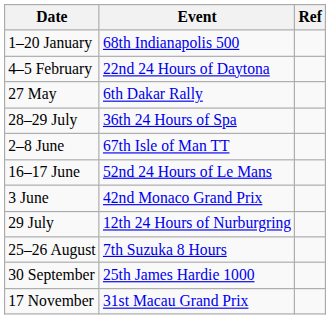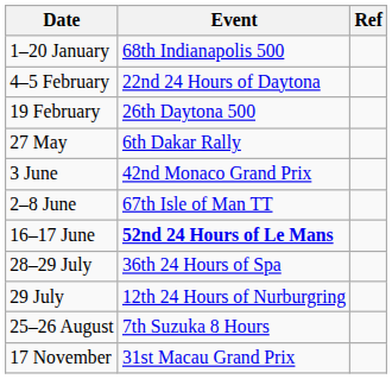 <table class="wikitable" style="font-size: 85%">
 <tr>
 <th>Date</th>
 <th>Event</th>
 <th>Ref</th>
 </tr>
 <tr>
 <td>1–20 January</td>
 <td><a href='#'>68th Indianapolis 500</a></td>
 <td></td>
 </tr>
 <tr>
 <td>4–5 February</td>
 <td><a href='#'>22nd 24 Hours of Daytona</a></td>
 <td></td>
 </tr>
 <tr>
+<td>19 February</td>
+<td><a href='#'>26th Daytona 500</a></td>
+<td></td>
+</tr>
+<tr>
 <td>27 May</td>
 <td><a href='#'>6th Dakar Rally</a></td>
 <td></td>
 </tr>
 <tr>
-<td>28–29 July</td>
-<td><a href='#'>36th 24 Hours of Spa</a></td>
+<td>3 June</td>
+<td><a href='#'>42nd Monaco Grand Prix</a></td>
 <td></td>
 </tr>
 <tr>
 <td>2–8 June</td>
 <td><a href='#'>67th Isle of Man TT</a></td>
 <td></td>
 </tr>
 <tr>
 <td>16–17 June</td>
-<td><a href='#'>52nd 24 Hours of Le Mans</a></td>
+<td><strong><a href='#'>52nd 24 Hours of Le Mans</a></strong></td>
 <td></td>
 </tr>
 <tr>
-<td>3 June</td>
-<td><a href='#'>42nd Monaco Grand Prix</a></td>
+<td>28–29 July</td>
+<td><a href='#'>36th 24 Hours of Spa</a></td>
 <td></td>
 </tr>
 <tr>
 <td>29 July</td>
 <td><a href='#'>12th 24 Hours of Nurburgring</a></td>
 <td></td>
 </tr>
 <tr>
 <td>25–26 August</td>
 <td><a href='#'>7th Suzuka 8 Hours</a></td>
 <td></td>
 </tr>
 <tr>
-<td>30 September</td>
-<td><a href='#'>25th James Hardie 1000</a></td>
-<td></td>
-</tr>
-<tr>
 <td>17 November</td>
 <td><a href='#'>31st Macau Grand Prix</a></td>
 <td></td>
 </tr>
 </table>
